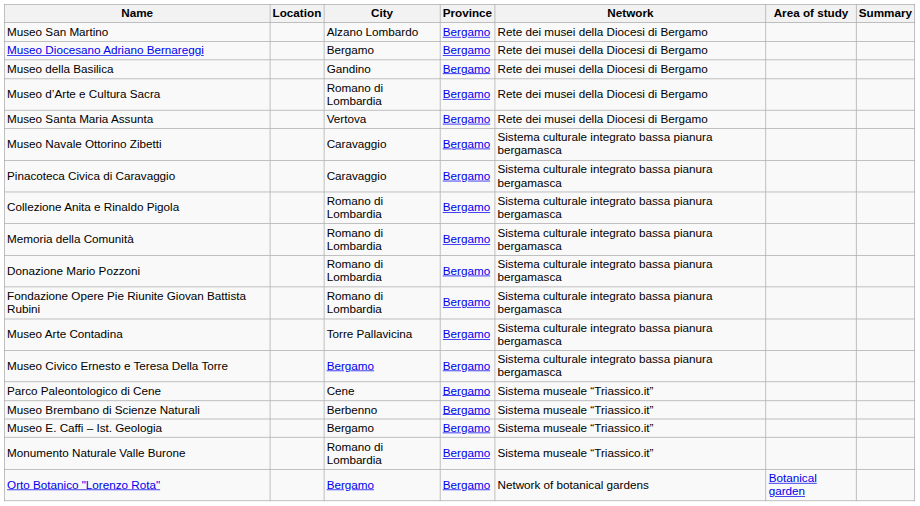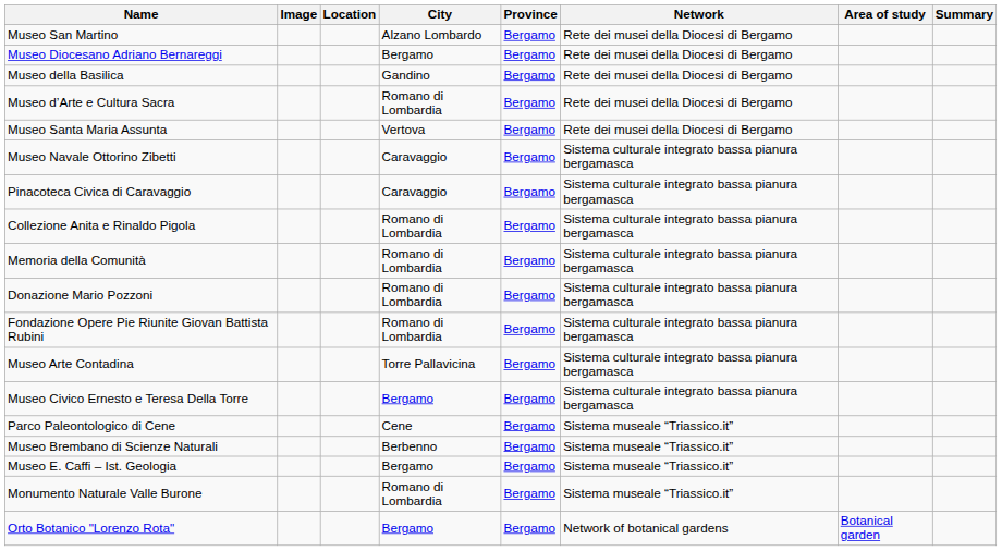 <table class="wikitable sortable">
 <tr>
 <th>Name</th>
+<th>Image</th>
 <th>Location</th>
 <th>City</th>
 <th>Province</th>
 <th>Network</th>
 <th>Area of study</th>
 <th>Summary</th>
 </tr>
 <tr>
 <td>Museo San Martino</td>
 <td></td>
+<td></td>
 <td>Alzano Lombardo</td>
 <td><a href='#'>Bergamo</a></td>
 <td>Rete dei musei della Diocesi di Bergamo</td>
 <td></td>
 <td></td>
 </tr>
 <tr>
 <td><a href='#'>Museo Diocesano Adriano Bernareggi</a></td>
+<td></td>
 <td></td>
 <td>Bergamo</td>
 <td><a href='#'>Bergamo</a></td>
 <td>Rete dei musei della Diocesi di Bergamo</td>
 <td></td>
 <td></td>
 </tr>
 <tr>
 <td>Museo della Basilica</td>
 <td></td>
+<td></td>
 <td>Gandino</td>
 <td><a href='#'>Bergamo</a></td>
 <td>Rete dei musei della Diocesi di Bergamo</td>
 <td></td>
 <td></td>
 </tr>
 <tr>
 <td>Museo d’Arte e Cultura Sacra</td>
+<td></td>
 <td></td>
 <td>Romano di Lombardia</td>
 <td><a href='#'>Bergamo</a></td>
 <td>Rete dei musei della Diocesi di Bergamo</td>
 <td></td>
 <td></td>
 </tr>
 <tr>
 <td>Museo Santa Maria Assunta</td>
 <td></td>
+<td></td>
 <td>Vertova</td>
 <td><a href='#'>Bergamo</a></td>
 <td>Rete dei musei della Diocesi di Bergamo</td>
 <td></td>
 <td></td>
 </tr>
 <tr>
 <td>Museo Navale Ottorino Zibetti</td>
+<td></td>
 <td></td>
 <td>Caravaggio</td>
 <td><a href='#'>Bergamo</a></td>
 <td>Sistema culturale integrato bassa pianura bergamasca</td>
 <td></td>
 <td></td>
 </tr>
 <tr>
 <td>Pinacoteca Civica di Caravaggio</td>
 <td></td>
+<td></td>
 <td>Caravaggio</td>
 <td><a href='#'>Bergamo</a></td>
 <td>Sistema culturale integrato bassa pianura bergamasca</td>
 <td></td>
 <td></td>
 </tr>
 <tr>
 <td>Collezione Anita e Rinaldo Pigola</td>
+<td></td>
 <td></td>
 <td>Romano di Lombardia</td>
 <td><a href='#'>Bergamo</a></td>
 <td>Sistema culturale integrato bassa pianura bergamasca</td>
 <td></td>
 <td></td>
 </tr>
 <tr>
 <td>Memoria della Comunità</td>
 <td></td>
+<td></td>
 <td>Romano di Lombardia</td>
 <td><a href='#'>Bergamo</a></td>
 <td>Sistema culturale integrato bassa pianura bergamasca</td>
 <td></td>
 <td></td>
 </tr>
 <tr>
 <td>Donazione Mario Pozzoni</td>
+<td></td>
 <td></td>
 <td>Romano di Lombardia</td>
 <td><a href='#'>Bergamo</a></td>
 <td>Sistema culturale integrato bassa pianura bergamasca</td>
 <td></td>
 <td></td>
 </tr>
 <tr>
 <td>Fondazione Opere Pie Riunite Giovan Battista Rubini</td>
 <td></td>
+<td></td>
 <td>Romano di Lombardia</td>
 <td><a href='#'>Bergamo</a></td>
 <td>Sistema culturale integrato bassa pianura bergamasca</td>
 <td></td>
 <td></td>
 </tr>
 <tr>
 <td>Museo Arte Contadina</td>
+<td></td>
 <td></td>
 <td>Torre Pallavicina</td>
 <td><a href='#'>Bergamo</a></td>
 <td>Sistema culturale integrato bassa pianura bergamasca</td>
 <td></td>
 <td></td>
 </tr>
 <tr>
 <td>Museo Civico Ernesto e Teresa Della Torre</td>
 <td></td>
+<td></td>
 <td><a href='#'>Bergamo</a></td>
 <td><a href='#'>Bergamo</a></td>
 <td>Sistema culturale integrato bassa pianura bergamasca</td>
 <td></td>
 <td></td>
 </tr>
 <tr>
 <td>Parco Paleontologico di Cene</td>
+<td></td>
 <td></td>
 <td>Cene</td>
 <td><a href='#'>Bergamo</a></td>
 <td>Sistema museale “Triassico.it”</td>
 <td></td>
 <td></td>
 </tr>
 <tr>
 <td>Museo Brembano di Scienze Naturali</td>
 <td></td>
+<td></td>
 <td>Berbenno</td>
 <td><a href='#'>Bergamo</a></td>
 <td>Sistema museale “Triassico.it”</td>
 <td></td>
 <td></td>
 </tr>
 <tr>
 <td>Museo E. Caffi – Ist. Geologia</td>
+<td></td>
 <td></td>
 <td>Bergamo</td>
 <td><a href='#'>Bergamo</a></td>
 <td>Sistema museale “Triassico.it”</td>
 <td></td>
 <td></td>
 </tr>
 <tr>
 <td>Monumento Naturale Valle Burone</td>
 <td></td>
+<td></td>
 <td>Romano di Lombardia</td>
 <td><a href='#'>Bergamo</a></td>
 <td>Sistema museale “Triassico.it”</td>
 <td></td>
 <td></td>
 </tr>
 <tr>
 <td><a href='#'>Orto Botanico "Lorenzo Rota"</a></td>
 <td></td>
+<td></td>
 <td><a href='#'>Bergamo</a></td>
 <td><a href='#'>Bergamo</a></td>
 <td>Network of botanical gardens</td>
 <td><a href='#'>Botanical garden</a></td>
 <td></td>
 </tr>
 </table>
